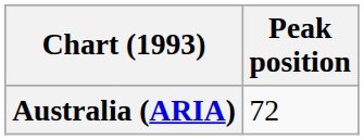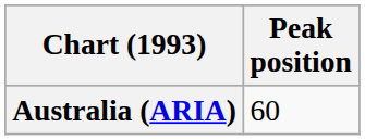 <table class="wikitable plainrowheaders">
 <tr>
 <th>Chart (1993)</th>
 <th>Peak<br>position</th>
 </tr>
 <tr>
 <th scope="row">Australia (<a href='#'>ARIA</a>)</th>
-<td>72</td>
+<td>60</td>
 </tr>
 </table>
